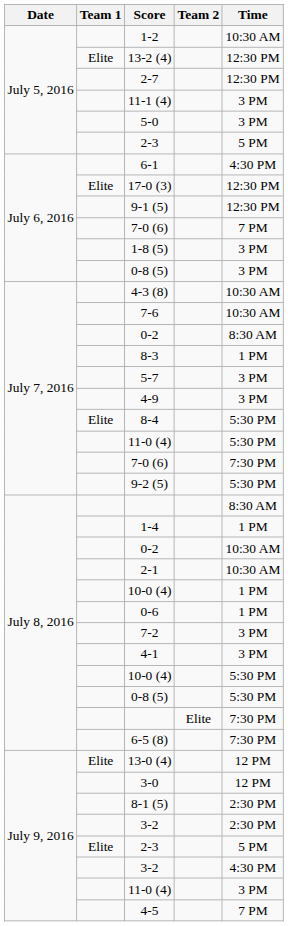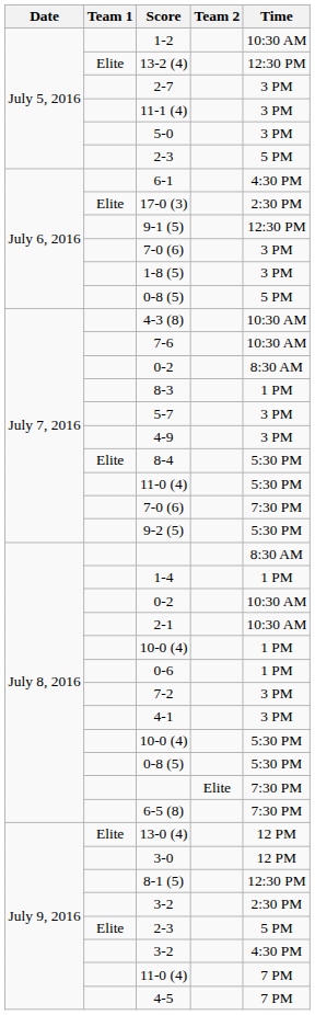 <table class="wikitable">
 <tr>
 <th>Date</th>
 <th>Team 1</th>
 <th>Score</th>
 <th>Team 2</th>
 <th>Time</th>
 </tr>
 <tr align=center>
 <td rowspan=6>July 5, 2016</td>
 <td></td>
 <td>1-2</td>
 <td></td>
 <td>10:30 AM</td>
 </tr>
 <tr align=center>
 <td> Elite</td>
 <td>13-2 (4)</td>
 <td></td>
 <td>12:30 PM</td>
 </tr>
 <tr align=center>
 <td></td>
 <td>2-7</td>
 <td></td>
-<td>12:30 PM</td>
+<td>3 PM</td>
 </tr>
 <tr align=center>
 <td></td>
 <td>11-1 (4)</td>
 <td></td>
 <td>3 PM</td>
 </tr>
 <tr align=center>
 <td></td>
 <td>5-0</td>
 <td></td>
 <td>3 PM</td>
 </tr>
 <tr align=center>
 <td></td>
 <td>2-3</td>
 <td></td>
 <td>5 PM</td>
 </tr>
 <tr align=center>
 <td rowspan=6>July 6, 2016</td>
 <td></td>
 <td>6-1</td>
 <td></td>
 <td>4:30 PM</td>
 </tr>
 <tr align=center>
 <td> Elite</td>
 <td>17-0 (3)</td>
 <td></td>
-<td>12:30 PM</td>
+<td>2:30 PM</td>
 </tr>
 <tr align=center>
 <td></td>
 <td>9-1 (5)</td>
 <td></td>
 <td>12:30 PM</td>
 </tr>
 <tr align=center>
 <td></td>
 <td>7-0 (6)</td>
 <td></td>
-<td>7 PM</td>
+<td>3 PM</td>
 </tr>
 <tr align=center>
 <td></td>
 <td>1-8 (5)</td>
 <td></td>
 <td>3 PM</td>
 </tr>
 <tr align=center>
 <td></td>
 <td>0-8 (5)</td>
 <td></td>
-<td>3 PM</td>
+<td>5 PM</td>
 </tr>
 <tr align=center>
 <td rowspan=10>July 7, 2016</td>
 <td></td>
 <td>4-3 (8)</td>
 <td></td>
 <td>10:30 AM</td>
 </tr>
 <tr align=center>
 <td></td>
 <td>7-6</td>
 <td></td>
 <td>10:30 AM</td>
 </tr>
 <tr align=center>
 <td></td>
 <td>0-2</td>
 <td></td>
 <td>8:30 AM</td>
 </tr>
 <tr align=center>
 <td></td>
 <td>8-3</td>
 <td></td>
 <td>1 PM</td>
 </tr>
 <tr align=center>
 <td></td>
 <td>5-7</td>
 <td></td>
 <td>3 PM</td>
 </tr>
 <tr align=center>
 <td></td>
 <td>4-9</td>
 <td></td>
 <td>3 PM</td>
 </tr>
 <tr align=center>
 <td> Elite</td>
 <td>8-4</td>
 <td></td>
 <td>5:30 PM</td>
 </tr>
 <tr align=center>
 <td></td>
 <td>11-0 (4)</td>
 <td></td>
 <td>5:30 PM</td>
 </tr>
 <tr align=center>
 <td></td>
 <td>7-0 (6)</td>
 <td></td>
 <td>7:30 PM</td>
 </tr>
 <tr align=center>
 <td></td>
 <td>9-2 (5)</td>
 <td></td>
 <td>5:30 PM</td>
 </tr>
 <tr align=center>
 <td rowspan=12>July 8, 2016</td>
 <td></td>
 <td></td>
 <td></td>
 <td>8:30 AM</td>
 </tr>
 <tr align=center>
 <td></td>
 <td>1-4</td>
 <td></td>
 <td>1 PM</td>
 </tr>
 <tr align=center>
 <td></td>
 <td>0-2</td>
 <td></td>
 <td>10:30 AM</td>
 </tr>
 <tr align=center>
 <td></td>
 <td>2-1</td>
 <td></td>
 <td>10:30 AM</td>
 </tr>
 <tr align=center>
 <td></td>
 <td>10-0 (4)</td>
 <td></td>
 <td>1 PM</td>
 </tr>
 <tr align=center>
 <td></td>
 <td>0-6</td>
 <td></td>
 <td>1 PM</td>
 </tr>
 <tr align=center>
 <td></td>
 <td>7-2</td>
 <td></td>
 <td>3 PM</td>
 </tr>
 <tr align=center>
 <td></td>
 <td>4-1</td>
 <td></td>
 <td>3 PM</td>
 </tr>
 <tr align=center>
 <td></td>
 <td>10-0 (4)</td>
 <td></td>
 <td>5:30 PM</td>
 </tr>
 <tr align=center>
 <td></td>
 <td>0-8 (5)</td>
 <td></td>
 <td>5:30 PM</td>
 </tr>
 <tr align=center>
 <td></td>
 <td></td>
 <td> Elite</td>
 <td>7:30 PM</td>
 </tr>
 <tr align=center>
 <td></td>
 <td>6-5 (8)</td>
 <td></td>
 <td>7:30 PM</td>
 </tr>
 <tr align=center>
 <td rowspan=8>July 9, 2016</td>
 <td> Elite</td>
 <td>13-0 (4)</td>
 <td></td>
 <td>12 PM</td>
 </tr>
 <tr align=center>
 <td></td>
 <td>3-0</td>
 <td></td>
 <td>12 PM</td>
 </tr>
 <tr align=center>
 <td></td>
 <td>8-1 (5)</td>
 <td></td>
-<td>2:30 PM</td>
+<td>12:30 PM</td>
 </tr>
 <tr align=center>
 <td></td>
 <td>3-2</td>
 <td></td>
 <td>2:30 PM</td>
 </tr>
 <tr align=center>
 <td> Elite</td>
 <td>2-3</td>
 <td></td>
 <td>5 PM</td>
 </tr>
 <tr align=center>
 <td></td>
 <td>3-2</td>
 <td></td>
 <td>4:30 PM</td>
 </tr>
 <tr align=center>
 <td></td>
 <td>11-0 (4)</td>
 <td></td>
-<td>3 PM</td>
+<td>7 PM</td>
 </tr>
 <tr align=center>
 <td></td>
 <td>4-5</td>
 <td></td>
 <td>7 PM</td>
 </tr>
 </table>
